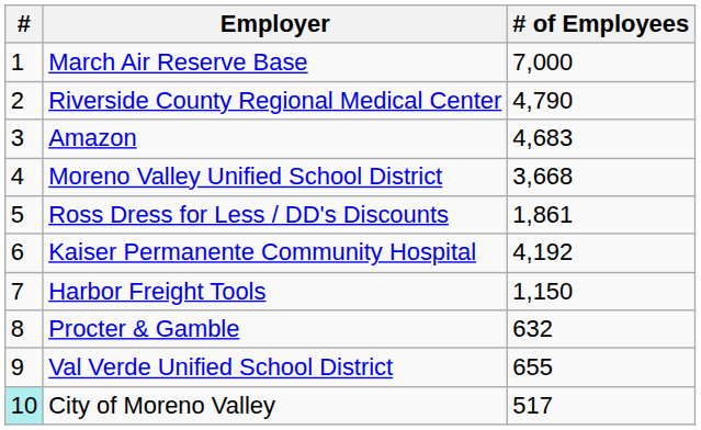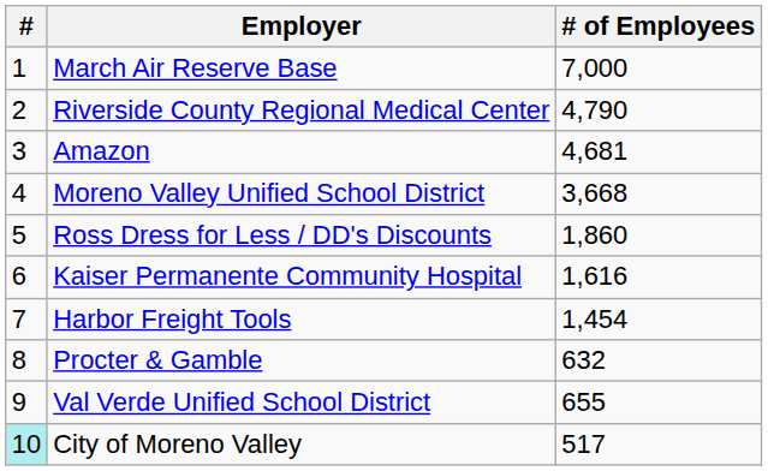 <table class="wikitable">
 <tr>
 <th>#</th>
 <th>Employer</th>
 <th># of Employees</th>
 </tr>
 <tr>
 <td>1</td>
 <td><a href='#'>March Air Reserve Base</a></td>
 <td>7,000</td>
 </tr>
 <tr>
 <td>2</td>
 <td><a href='#'>Riverside County Regional Medical Center</a></td>
 <td>4,790</td>
 </tr>
 <tr>
 <td>3</td>
 <td><a href='#'>Amazon</a></td>
-<td>4,683</td>
+<td>4,681</td>
 </tr>
 <tr>
 <td>4</td>
 <td><a href='#'>Moreno Valley Unified School District</a></td>
 <td>3,668</td>
 </tr>
 <tr>
 <td>5</td>
 <td><a href='#'>Ross Dress for Less / DD's Discounts</a></td>
-<td>1,861</td>
+<td>1,860</td>
 </tr>
 <tr>
 <td>6</td>
 <td><a href='#'>Kaiser Permanente Community Hospital</a></td>
-<td>4,192</td>
+<td>1,616</td>
 </tr>
 <tr>
 <td>7</td>
 <td><a href='#'>Harbor Freight Tools</a></td>
-<td>1,150</td>
+<td>1,454</td>
 </tr>
 <tr>
 <td>8</td>
 <td><a href='#'>Procter & Gamble</a></td>
 <td>632</td>
 </tr>
 <tr>
 <td>9</td>
 <td><a href='#'>Val Verde Unified School District</a></td>
 <td>655</td>
 </tr>
 <tr>
 <td style="background: paleturquoise;">10</td>
 <td>City of Moreno Valley</td>
 <td>517</td>
 </tr>
 </table>
